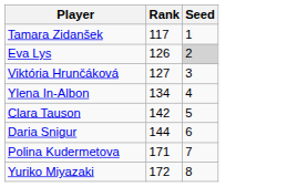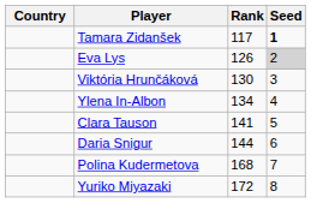 <table class="wikitable">
 <tr>
+<th width="75">Country</th>
 <th width="175">Player</th>
 <th>Rank</th>
 <th>Seed</th>
 </tr>
 <tr>
+<td></td>
 <td><a href='#'>Tamara Zidanšek</a></td>
 <td>117</td>
-<td>1</td>
+<td><strong>1</strong></td>
 </tr>
 <tr>
+<td></td>
 <td><a href='#'>Eva Lys</a></td>
 <td>126</td>
 <td style="background: lightgrey;">2</td>
 </tr>
 <tr>
+<td></td>
 <td><a href='#'>Viktória Hrunčáková</a></td>
-<td>127</td>
+<td>130</td>
 <td>3</td>
 </tr>
 <tr>
+<td></td>
 <td><a href='#'>Ylena In-Albon</a></td>
 <td>134</td>
 <td>4</td>
 </tr>
 <tr>
+<td></td>
 <td><a href='#'>Clara Tauson</a></td>
-<td>142</td>
+<td>141</td>
 <td>5</td>
 </tr>
 <tr>
+<td></td>
 <td><a href='#'>Daria Snigur</a></td>
 <td>144</td>
 <td>6</td>
 </tr>
 <tr>
+<td></td>
 <td><a href='#'>Polina Kudermetova</a></td>
-<td>171</td>
+<td>168</td>
 <td>7</td>
 </tr>
 <tr>
+<td></td>
 <td><a href='#'>Yuriko Miyazaki</a></td>
 <td>172</td>
 <td>8</td>
 </tr>
 </table>
